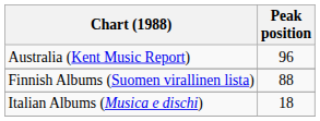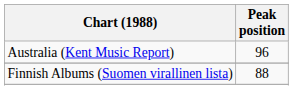 <table class="wikitable sortable">
 <tr>
 <th>Chart (1988)</th>
 <th>Peak<br>position</th>
 </tr>
 <tr>
 <td>Australia (<a href='#'>Kent Music Report</a>)</td>
 <td style="text-align:center;">96</td>
 </tr>
 <tr>
 </tr>
 <tr>
 </tr>
 <tr>
 <td>Finnish Albums (<a href='#'>Suomen virallinen lista</a>)</td>
 <td align="center">88</td>
 </tr>
 <tr>
 </tr>
 <tr>
-<td>Italian Albums (<em><a href='#'>Musica e dischi</a></em>)</td>
-<td align="center">18</td>
-</tr>
-<tr>
 </tr>
 <tr>
 </tr>
 </table>
